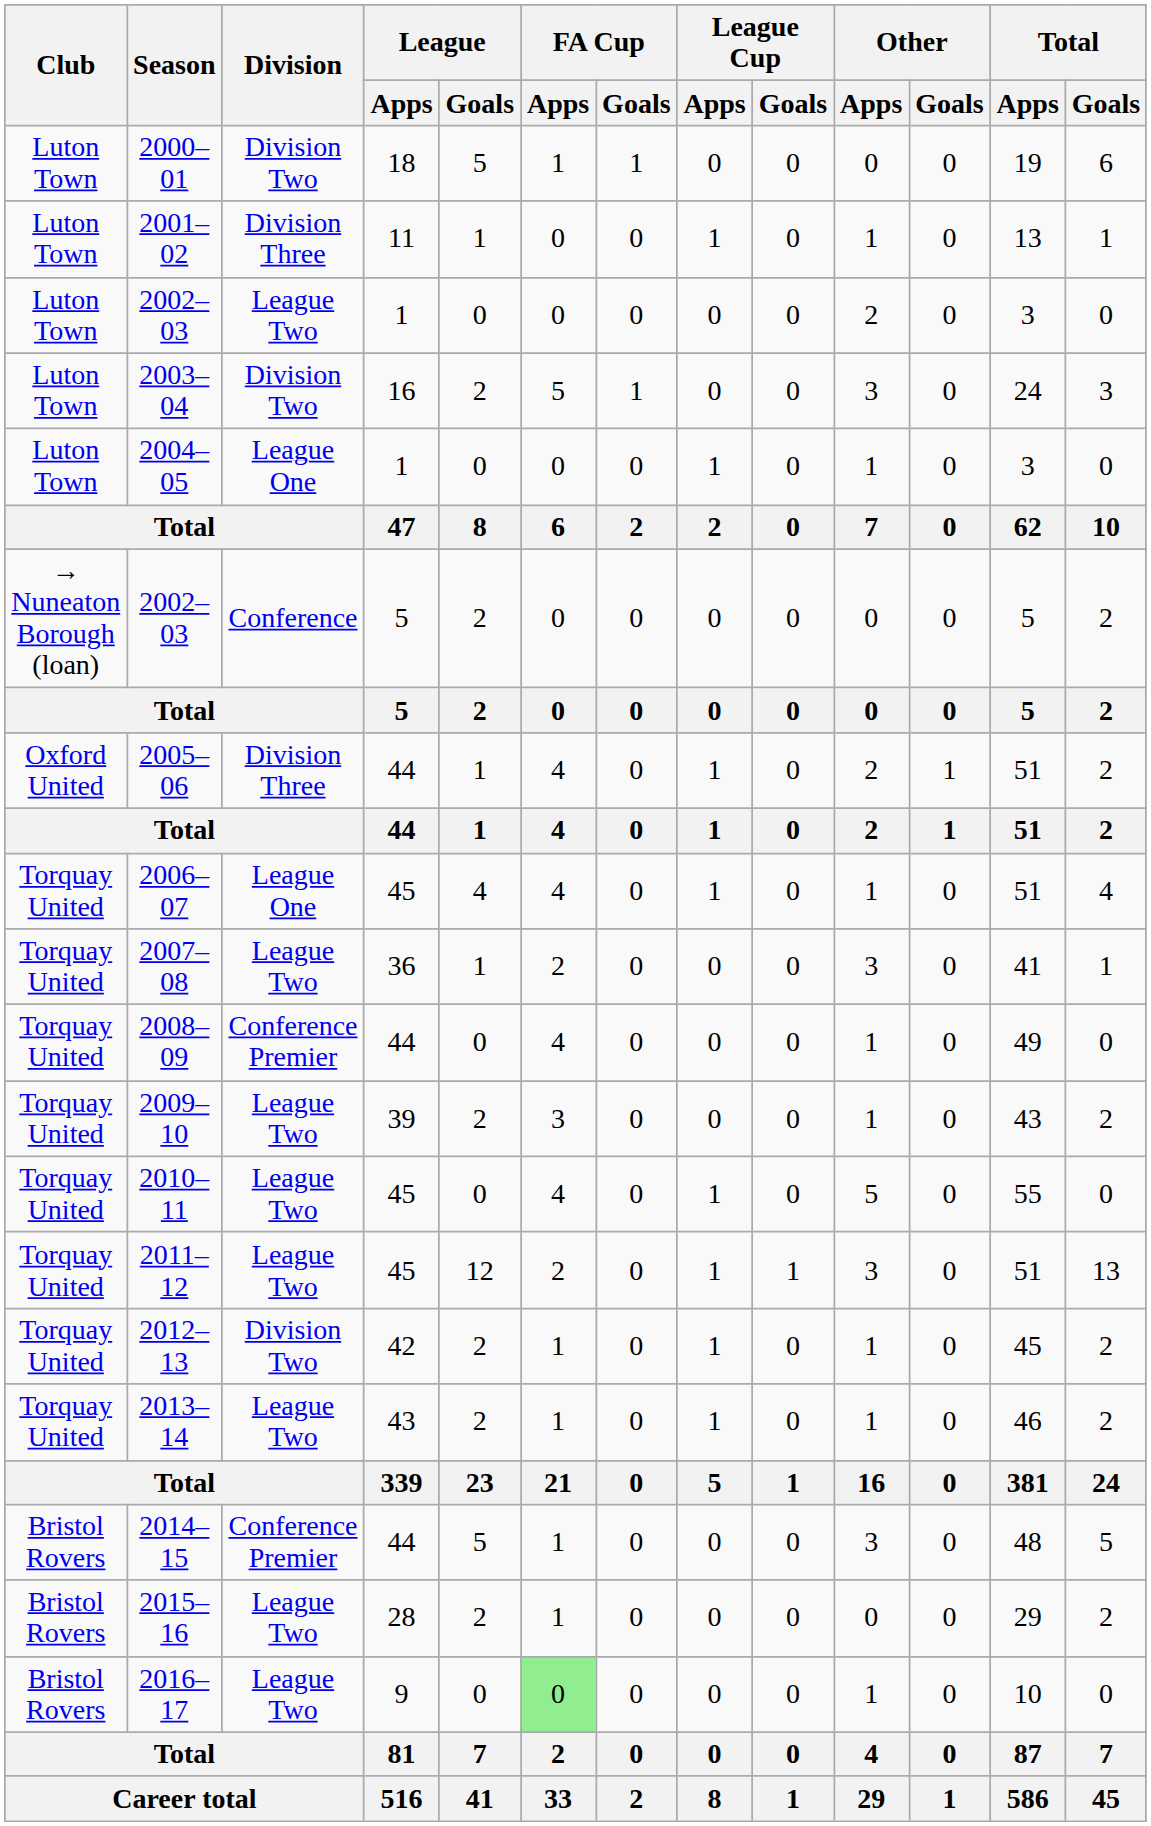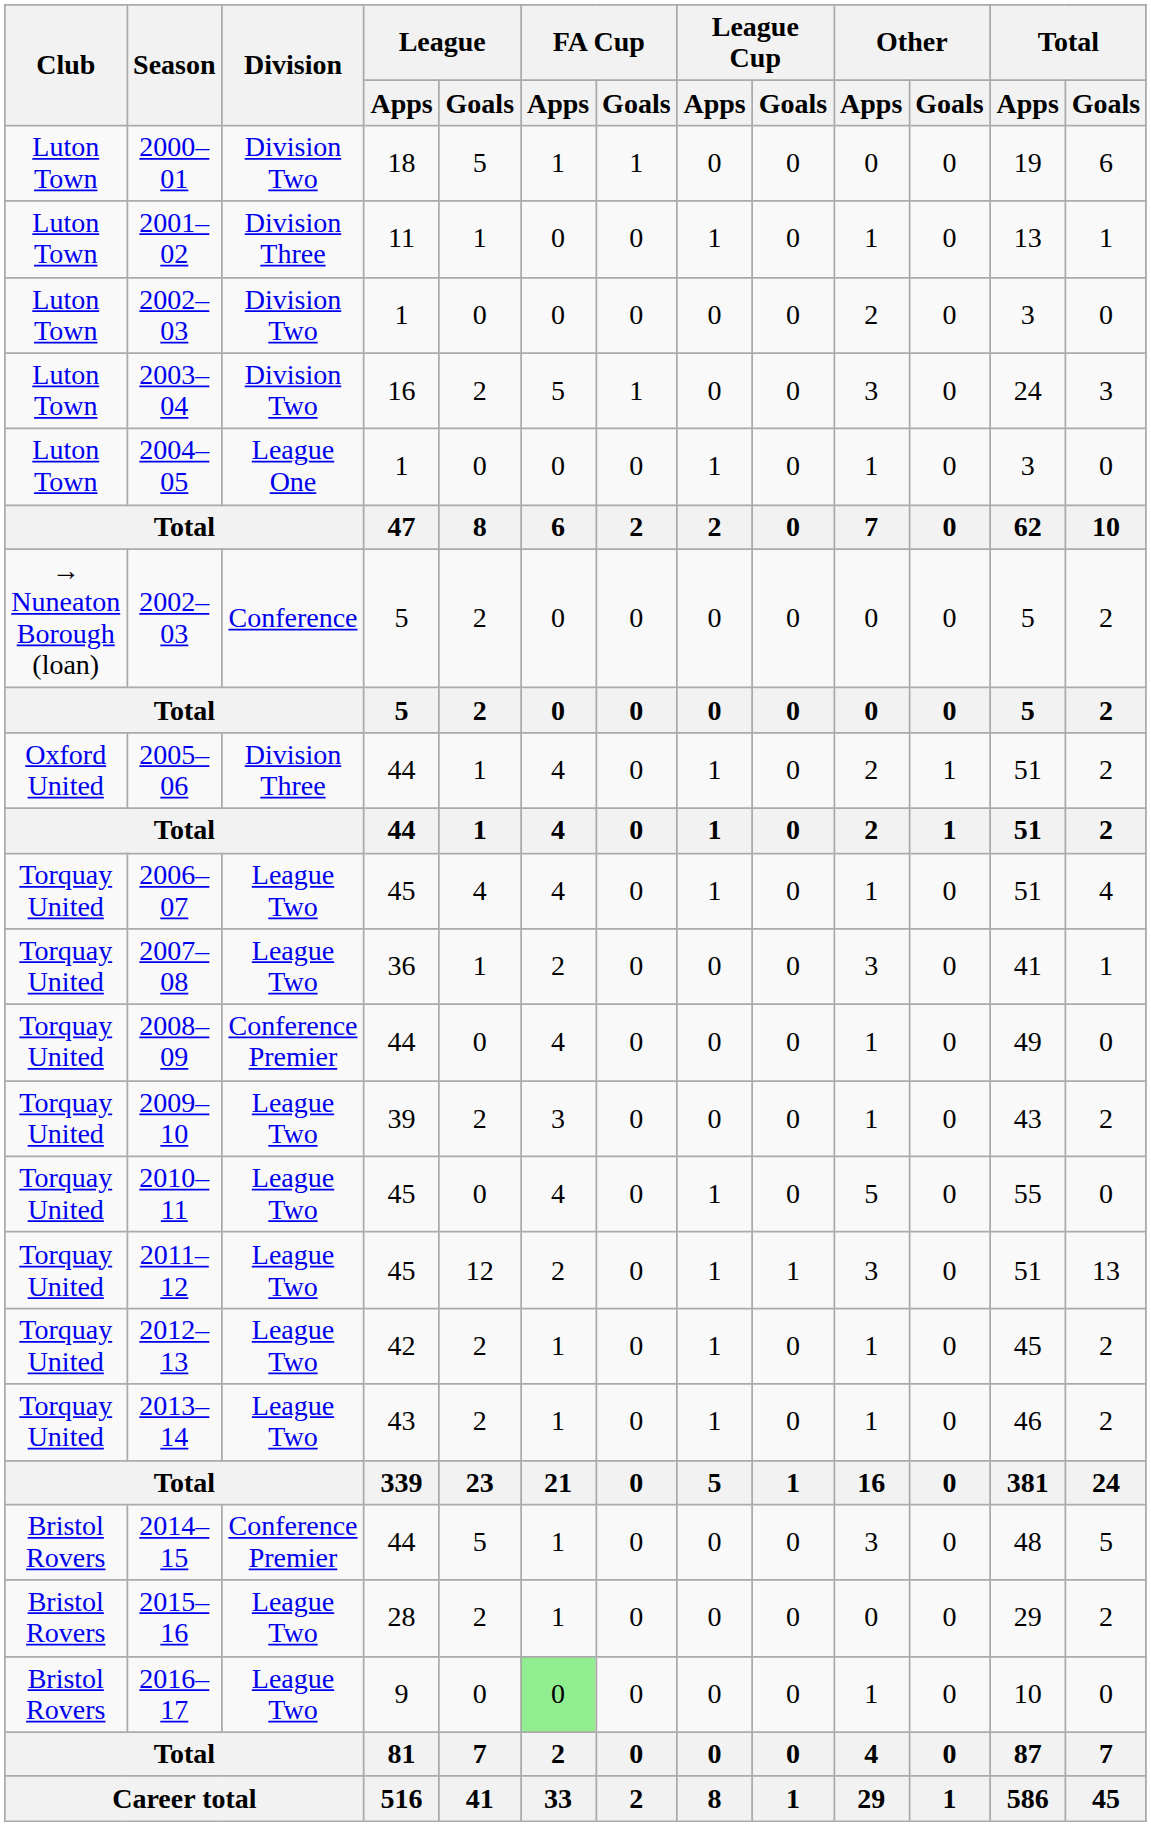 <table class="wikitable" style="text-align:center;">
 <tr>
 <th rowspan="2">Club</th>
 <th rowspan="2">Season</th>
 <th rowspan="2">Division</th>
 <th colspan="2">League</th>
 <th colspan="2">FA Cup</th>
 <th colspan="2">League Cup</th>
 <th colspan="2">Other</th>
 <th colspan="2">Total</th>
 </tr>
 <tr>
 <th>Apps</th>
 <th>Goals</th>
 <th>Apps</th>
 <th>Goals</th>
 <th>Apps</th>
 <th>Goals</th>
 <th>Apps</th>
 <th>Goals</th>
 <th>Apps</th>
 <th>Goals</th>
 </tr>
 <tr>
 <td><a href='#'>Luton Town</a></td>
 <td><a href='#'>2000–01</a></td>
 <td><a href='#'>Division Two</a></td>
 <td>18</td>
 <td>5</td>
 <td>1</td>
 <td>1</td>
 <td>0</td>
 <td>0</td>
 <td>0</td>
 <td>0</td>
 <td>19</td>
 <td>6</td>
 </tr>
 <tr>
 <td><a href='#'>Luton Town</a></td>
 <td><a href='#'>2001–02</a></td>
 <td><a href='#'>Division Three</a></td>
 <td>11</td>
 <td>1</td>
 <td>0</td>
 <td>0</td>
 <td>1</td>
 <td>0</td>
 <td>1</td>
 <td>0</td>
 <td>13</td>
 <td>1</td>
 </tr>
 <tr>
 <td><a href='#'>Luton Town</a></td>
 <td><a href='#'>2002–03</a></td>
-<td><a href='#'>League Two</a></td>
+<td><a href='#'>Division Two</a></td>
 <td>1</td>
 <td>0</td>
 <td>0</td>
 <td>0</td>
 <td>0</td>
 <td>0</td>
 <td>2</td>
 <td>0</td>
 <td>3</td>
 <td>0</td>
 </tr>
 <tr>
 <td><a href='#'>Luton Town</a></td>
 <td><a href='#'>2003–04</a></td>
 <td><a href='#'>Division Two</a></td>
 <td>16</td>
 <td>2</td>
 <td>5</td>
 <td>1</td>
 <td>0</td>
 <td>0</td>
 <td>3</td>
 <td>0</td>
 <td>24</td>
 <td>3</td>
 </tr>
 <tr>
 <td><a href='#'>Luton Town</a></td>
 <td><a href='#'>2004–05</a></td>
 <td><a href='#'>League One</a></td>
 <td>1</td>
 <td>0</td>
 <td>0</td>
 <td>0</td>
 <td>1</td>
 <td>0</td>
 <td>1</td>
 <td>0</td>
 <td>3</td>
 <td>0</td>
 </tr>
 <tr>
 <th colspan="3">Total</th>
 <th>47</th>
 <th>8</th>
 <th>6</th>
 <th>2</th>
 <th>2</th>
 <th>0</th>
 <th>7</th>
 <th>0</th>
 <th>62</th>
 <th>10</th>
 </tr>
 <tr>
 <td>→ <a href='#'>Nuneaton Borough</a> (loan)</td>
 <td><a href='#'>2002–03</a></td>
 <td><a href='#'>Conference</a></td>
 <td>5</td>
 <td>2</td>
 <td>0</td>
 <td>0</td>
 <td>0</td>
 <td>0</td>
 <td>0</td>
 <td>0</td>
 <td>5</td>
 <td>2</td>
 </tr>
 <tr>
 <th colspan="3">Total</th>
 <th>5</th>
 <th>2</th>
 <th>0</th>
 <th>0</th>
 <th>0</th>
 <th>0</th>
 <th>0</th>
 <th>0</th>
 <th>5</th>
 <th>2</th>
 </tr>
 <tr>
 <td><a href='#'>Oxford United</a></td>
 <td><a href='#'>2005–06</a></td>
 <td><a href='#'>Division Three</a></td>
 <td>44</td>
 <td>1</td>
 <td>4</td>
 <td>0</td>
 <td>1</td>
 <td>0</td>
 <td>2</td>
 <td>1</td>
 <td>51</td>
 <td>2</td>
 </tr>
 <tr>
 <th colspan="3">Total</th>
 <th>44</th>
 <th>1</th>
 <th>4</th>
 <th>0</th>
 <th>1</th>
 <th>0</th>
 <th>2</th>
 <th>1</th>
 <th>51</th>
 <th>2</th>
 </tr>
 <tr>
 <td><a href='#'>Torquay United</a></td>
 <td><a href='#'>2006–07</a></td>
-<td><a href='#'>League One</a></td>
+<td><a href='#'>League Two</a></td>
 <td>45</td>
 <td>4</td>
 <td>4</td>
 <td>0</td>
 <td>1</td>
 <td>0</td>
 <td>1</td>
 <td>0</td>
 <td>51</td>
 <td>4</td>
 </tr>
 <tr>
 <td><a href='#'>Torquay United</a></td>
 <td><a href='#'>2007–08</a></td>
 <td><a href='#'>League Two</a></td>
 <td>36</td>
 <td>1</td>
 <td>2</td>
 <td>0</td>
 <td>0</td>
 <td>0</td>
 <td>3</td>
 <td>0</td>
 <td>41</td>
 <td>1</td>
 </tr>
 <tr>
 <td><a href='#'>Torquay United</a></td>
 <td><a href='#'>2008–09</a></td>
 <td><a href='#'>Conference Premier</a></td>
 <td>44</td>
 <td>0</td>
 <td>4</td>
 <td>0</td>
 <td>0</td>
 <td>0</td>
 <td>1</td>
 <td>0</td>
 <td>49</td>
 <td>0</td>
 </tr>
 <tr>
 <td><a href='#'>Torquay United</a></td>
 <td><a href='#'>2009–10</a></td>
 <td><a href='#'>League Two</a></td>
 <td>39</td>
 <td>2</td>
 <td>3</td>
 <td>0</td>
 <td>0</td>
 <td>0</td>
 <td>1</td>
 <td>0</td>
 <td>43</td>
 <td>2</td>
 </tr>
 <tr>
 <td><a href='#'>Torquay United</a></td>
 <td><a href='#'>2010–11</a></td>
 <td><a href='#'>League Two</a></td>
 <td>45</td>
 <td>0</td>
 <td>4</td>
 <td>0</td>
 <td>1</td>
 <td>0</td>
 <td>5</td>
 <td>0</td>
 <td>55</td>
 <td>0</td>
 </tr>
 <tr>
 <td><a href='#'>Torquay United</a></td>
 <td><a href='#'>2011–12</a></td>
 <td><a href='#'>League Two</a></td>
 <td>45</td>
 <td>12</td>
 <td>2</td>
 <td>0</td>
 <td>1</td>
 <td>1</td>
 <td>3</td>
 <td>0</td>
 <td>51</td>
 <td>13</td>
 </tr>
 <tr>
 <td><a href='#'>Torquay United</a></td>
 <td><a href='#'>2012–13</a></td>
-<td><a href='#'>Division Two</a></td>
+<td><a href='#'>League Two</a></td>
 <td>42</td>
 <td>2</td>
 <td>1</td>
 <td>0</td>
 <td>1</td>
 <td>0</td>
 <td>1</td>
 <td>0</td>
 <td>45</td>
 <td>2</td>
 </tr>
 <tr>
 <td><a href='#'>Torquay United</a></td>
 <td><a href='#'>2013–14</a></td>
 <td><a href='#'>League Two</a></td>
 <td>43</td>
 <td>2</td>
 <td>1</td>
 <td>0</td>
 <td>1</td>
 <td>0</td>
 <td>1</td>
 <td>0</td>
 <td>46</td>
 <td>2</td>
 </tr>
 <tr>
 <th colspan="3">Total</th>
 <th>339</th>
 <th>23</th>
 <th>21</th>
 <th>0</th>
 <th>5</th>
 <th>1</th>
 <th>16</th>
 <th>0</th>
 <th>381</th>
 <th>24</th>
 </tr>
 <tr>
 <td><a href='#'>Bristol Rovers</a></td>
 <td><a href='#'>2014–15</a></td>
 <td><a href='#'>Conference Premier</a></td>
 <td>44</td>
 <td>5</td>
 <td>1</td>
 <td>0</td>
 <td>0</td>
 <td>0</td>
 <td>3</td>
 <td>0</td>
 <td>48</td>
 <td>5</td>
 </tr>
 <tr>
 <td><a href='#'>Bristol Rovers</a></td>
 <td><a href='#'>2015–16</a></td>
 <td><a href='#'>League Two</a></td>
 <td>28</td>
 <td>2</td>
 <td>1</td>
 <td>0</td>
 <td>0</td>
 <td>0</td>
 <td>0</td>
 <td>0</td>
 <td>29</td>
 <td>2</td>
 </tr>
 <tr>
 <td><a href='#'>Bristol Rovers</a></td>
 <td><a href='#'>2016–17</a></td>
 <td><a href='#'>League Two</a></td>
 <td>9</td>
 <td>0</td>
 <td style="background: lightgreen;">0</td>
 <td>0</td>
 <td>0</td>
 <td>0</td>
 <td>1</td>
 <td>0</td>
 <td>10</td>
 <td>0</td>
 </tr>
 <tr>
 <th colspan="3">Total</th>
 <th>81</th>
 <th>7</th>
 <th>2</th>
 <th>0</th>
 <th>0</th>
 <th>0</th>
 <th>4</th>
 <th>0</th>
 <th>87</th>
 <th>7</th>
 </tr>
 <tr>
 <th colspan="3">Career total</th>
 <th>516</th>
 <th>41</th>
 <th>33</th>
 <th>2</th>
 <th>8</th>
 <th>1</th>
 <th>29</th>
 <th>1</th>
 <th>586</th>
 <th>45</th>
 </tr>
 </table>
